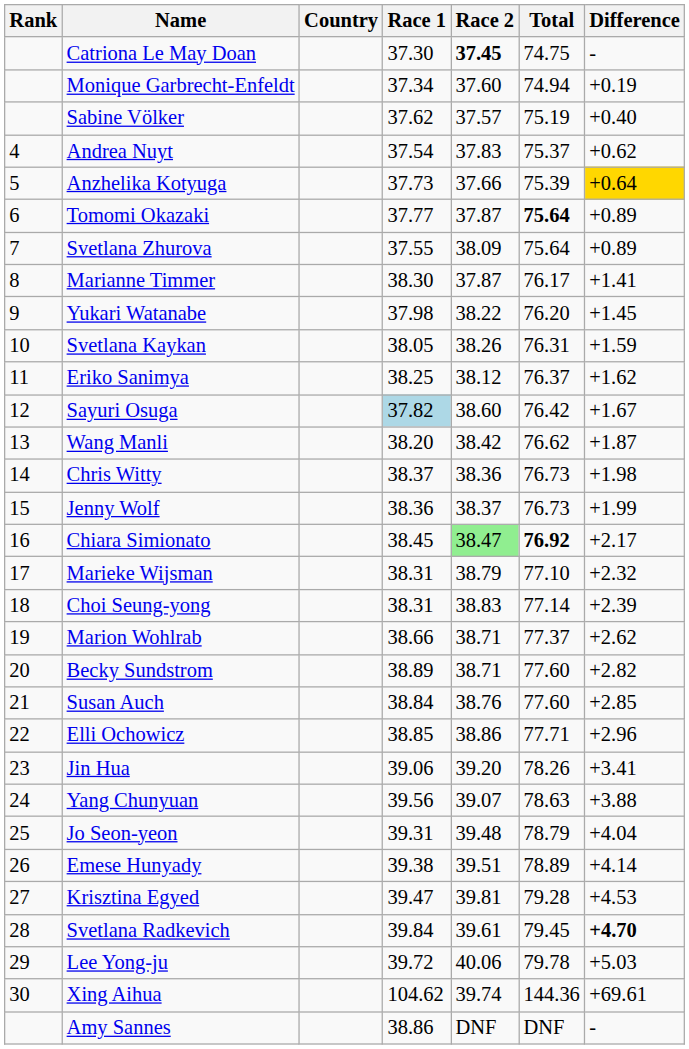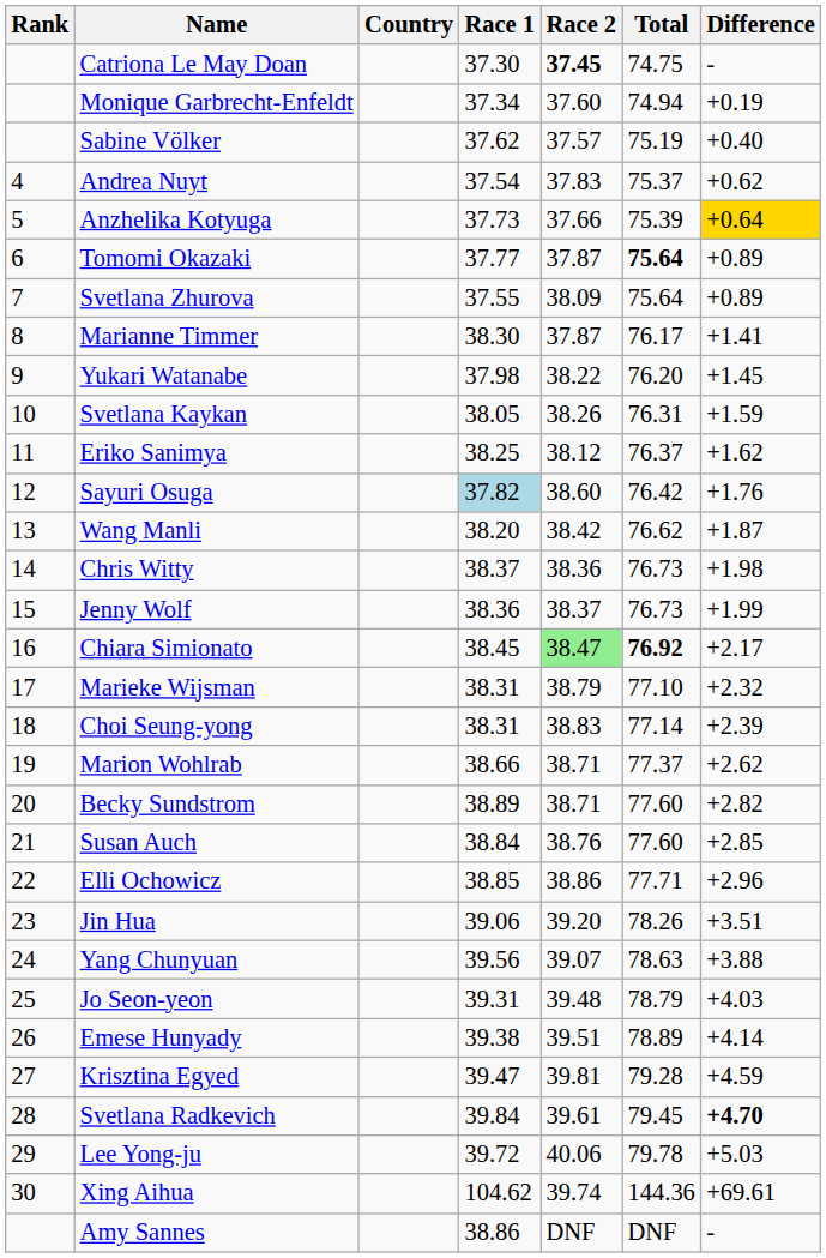 <table class="wikitable sortable">
 <tr>
 <th>Rank</th>
 <th>Name</th>
 <th>Country</th>
 <th>Race 1</th>
 <th>Race 2</th>
 <th>Total</th>
 <th>Difference</th>
 </tr>
 <tr>
 <td></td>
 <td align="left"><a href='#'>Catriona Le May Doan</a></td>
 <td align="left"></td>
 <td>37.30 </td>
 <td><strong>37.45</strong></td>
 <td>74.75</td>
 <td>-</td>
 </tr>
 <tr>
 <td></td>
 <td align="left"><a href='#'>Monique Garbrecht-Enfeldt</a></td>
 <td align="left"></td>
 <td>37.34</td>
 <td>37.60</td>
 <td>74.94</td>
 <td>+0.19</td>
 </tr>
 <tr>
 <td></td>
 <td align="left"><a href='#'>Sabine Völker</a></td>
 <td align="left"></td>
 <td>37.62</td>
 <td>37.57</td>
 <td>75.19</td>
 <td>+0.40</td>
 </tr>
 <tr>
 <td>4</td>
 <td align="left"><a href='#'>Andrea Nuyt</a></td>
 <td align="left"></td>
 <td>37.54</td>
 <td>37.83</td>
 <td>75.37</td>
 <td>+0.62</td>
 </tr>
 <tr>
 <td>5</td>
 <td align="left"><a href='#'>Anzhelika Kotyuga</a></td>
 <td align="left"></td>
 <td>37.73</td>
 <td>37.66</td>
 <td>75.39</td>
 <td style="background: gold;">+0.64</td>
 </tr>
 <tr>
 <td>6</td>
 <td align="left"><a href='#'>Tomomi Okazaki</a></td>
 <td align="left"></td>
 <td>37.77</td>
 <td>37.87</td>
 <td><strong>75.64</strong></td>
 <td>+0.89</td>
 </tr>
 <tr>
 <td>7</td>
 <td align="left"><a href='#'>Svetlana Zhurova</a></td>
 <td align="left"></td>
 <td>37.55</td>
 <td>38.09</td>
 <td>75.64</td>
 <td>+0.89</td>
 </tr>
 <tr>
 <td>8</td>
 <td align="left"><a href='#'>Marianne Timmer</a></td>
 <td align="left"></td>
 <td>38.30</td>
 <td>37.87</td>
 <td>76.17</td>
 <td>+1.41</td>
 </tr>
 <tr>
 <td>9</td>
 <td align="left"><a href='#'>Yukari Watanabe</a></td>
 <td align="left"></td>
 <td>37.98</td>
 <td>38.22</td>
 <td>76.20</td>
 <td>+1.45</td>
 </tr>
 <tr>
 <td>10</td>
 <td align="left"><a href='#'>Svetlana Kaykan</a></td>
 <td align="left"></td>
 <td>38.05</td>
 <td>38.26</td>
 <td>76.31</td>
 <td>+1.59</td>
 </tr>
 <tr>
 <td>11</td>
 <td align="left"><a href='#'>Eriko Sanimya</a></td>
 <td align="left"></td>
 <td>38.25</td>
 <td>38.12</td>
 <td>76.37</td>
 <td>+1.62</td>
 </tr>
 <tr>
 <td>12</td>
 <td align="left"><a href='#'>Sayuri Osuga</a></td>
 <td align="left"></td>
 <td style="background: lightblue;">37.82</td>
 <td>38.60</td>
 <td>76.42</td>
-<td>+1.67</td>
+<td>+1.76</td>
 </tr>
 <tr>
 <td>13</td>
 <td align="left"><a href='#'>Wang Manli</a></td>
 <td align="left"></td>
 <td>38.20</td>
 <td>38.42</td>
 <td>76.62</td>
 <td>+1.87</td>
 </tr>
 <tr>
 <td>14</td>
 <td align="left"><a href='#'>Chris Witty</a></td>
 <td align="left"></td>
 <td>38.37</td>
 <td>38.36</td>
 <td>76.73</td>
 <td>+1.98</td>
 </tr>
 <tr>
 <td>15</td>
 <td align="left"><a href='#'>Jenny Wolf</a></td>
 <td align="left"></td>
 <td>38.36</td>
 <td>38.37</td>
 <td>76.73</td>
 <td>+1.99</td>
 </tr>
 <tr>
 <td>16</td>
 <td align="left"><a href='#'>Chiara Simionato</a></td>
 <td align="left"></td>
 <td>38.45</td>
 <td style="background: lightgreen;">38.47</td>
 <td><strong>76.92</strong></td>
 <td>+2.17</td>
 </tr>
 <tr>
 <td>17</td>
 <td align="left"><a href='#'>Marieke Wijsman</a></td>
 <td align="left"></td>
 <td>38.31</td>
 <td>38.79</td>
 <td>77.10</td>
 <td>+2.32</td>
 </tr>
 <tr>
 <td>18</td>
 <td align="left"><a href='#'>Choi Seung-yong</a></td>
 <td align="left"></td>
 <td>38.31</td>
 <td>38.83</td>
 <td>77.14</td>
 <td>+2.39</td>
 </tr>
 <tr>
 <td>19</td>
 <td align="left"><a href='#'>Marion Wohlrab</a></td>
 <td align="left"></td>
 <td>38.66</td>
 <td>38.71</td>
 <td>77.37</td>
 <td>+2.62</td>
 </tr>
 <tr>
 <td>20</td>
 <td align="left"><a href='#'>Becky Sundstrom</a></td>
 <td align="left"></td>
 <td>38.89</td>
 <td>38.71</td>
 <td>77.60</td>
 <td>+2.82</td>
 </tr>
 <tr>
 <td>21</td>
 <td align="left"><a href='#'>Susan Auch</a></td>
 <td align="left"></td>
 <td>38.84</td>
 <td>38.76</td>
 <td>77.60</td>
 <td>+2.85</td>
 </tr>
 <tr>
 <td>22</td>
 <td align="left"><a href='#'>Elli Ochowicz</a></td>
 <td align="left"></td>
 <td>38.85</td>
 <td>38.86</td>
 <td>77.71</td>
 <td>+2.96</td>
 </tr>
 <tr>
 <td>23</td>
 <td align="left"><a href='#'>Jin Hua</a></td>
 <td align="left"></td>
 <td>39.06</td>
 <td>39.20</td>
 <td>78.26</td>
-<td>+3.41</td>
+<td>+3.51</td>
 </tr>
 <tr>
 <td>24</td>
 <td align="left"><a href='#'>Yang Chunyuan</a></td>
 <td align="left"></td>
 <td>39.56</td>
 <td>39.07</td>
 <td>78.63</td>
 <td>+3.88</td>
 </tr>
 <tr>
 <td>25</td>
 <td align="left"><a href='#'>Jo Seon-yeon</a></td>
 <td align="left"></td>
 <td>39.31</td>
 <td>39.48</td>
 <td>78.79</td>
-<td>+4.04</td>
+<td>+4.03</td>
 </tr>
 <tr>
 <td>26</td>
 <td align="left"><a href='#'>Emese Hunyady</a></td>
 <td align="left"></td>
 <td>39.38</td>
 <td>39.51</td>
 <td>78.89</td>
 <td>+4.14</td>
 </tr>
 <tr>
 <td>27</td>
 <td align="left"><a href='#'>Krisztina Egyed</a></td>
 <td align="left"></td>
 <td>39.47</td>
 <td>39.81</td>
 <td>79.28</td>
-<td>+4.53</td>
+<td>+4.59</td>
 </tr>
 <tr>
 <td>28</td>
 <td align="left"><a href='#'>Svetlana Radkevich</a></td>
 <td align="left"></td>
 <td>39.84</td>
 <td>39.61</td>
 <td>79.45</td>
 <td><strong>+4.70</strong></td>
 </tr>
 <tr>
 <td>29</td>
 <td align="left"><a href='#'>Lee Yong-ju</a></td>
 <td align="left"></td>
 <td>39.72</td>
 <td>40.06</td>
 <td>79.78</td>
 <td>+5.03</td>
 </tr>
 <tr>
 <td>30</td>
 <td align="left"><a href='#'>Xing Aihua</a></td>
 <td align="left"></td>
 <td>104.62</td>
 <td>39.74</td>
 <td>144.36</td>
 <td>+69.61</td>
 </tr>
 <tr>
 <td></td>
 <td align="left"><a href='#'>Amy Sannes</a></td>
 <td align="left"></td>
 <td>38.86</td>
 <td>DNF</td>
 <td>DNF</td>
 <td>-</td>
 </tr>
 </table>
